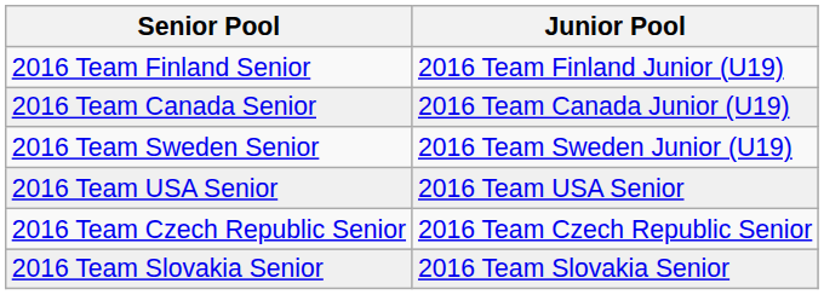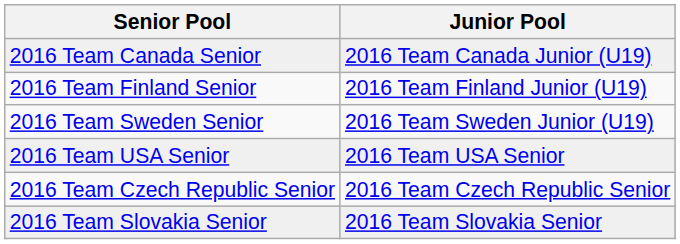 <table class=wikitable style="text-align:left; font-size:90%;">
 <tr>
 <th>Senior Pool</th>
 <th>Junior Pool</th>
 </tr>
+<tr bgcolor="#f0f0f0">
+<td> <a href='#'>2016 Team Canada Senior</a></td>
+<td> <a href='#'>2016 Team Canada Junior (U19)</a></td>
+</tr>
 <tr>
 <td> <a href='#'>2016 Team Finland Senior</a></td>
 <td> <a href='#'>2016 Team Finland Junior (U19)</a></td>
-</tr>
-<tr bgcolor="#f0f0f0">
-<td> <a href='#'>2016 Team Canada Senior</a></td>
-<td> <a href='#'>2016 Team Canada Junior (U19)</a></td>
 </tr>
 <tr>
 <td> <a href='#'>2016 Team Sweden Senior</a></td>
 <td> <a href='#'>2016 Team Sweden Junior (U19)</a></td>
 </tr>
 <tr bgcolor="#f0f0f0">
 <td> <a href='#'>2016 Team USA Senior</a></td>
 <td> <a href='#'>2016 Team USA Senior</a></td>
 </tr>
 <tr>
 <td> <a href='#'>2016 Team Czech Republic Senior</a></td>
 <td> <a href='#'>2016 Team Czech Republic Senior</a></td>
 </tr>
 <tr bgcolor="#f0f0f0">
 <td> <a href='#'>2016 Team Slovakia Senior</a></td>
 <td> <a href='#'>2016 Team Slovakia Senior</a></td>
 </tr>
 </table>
